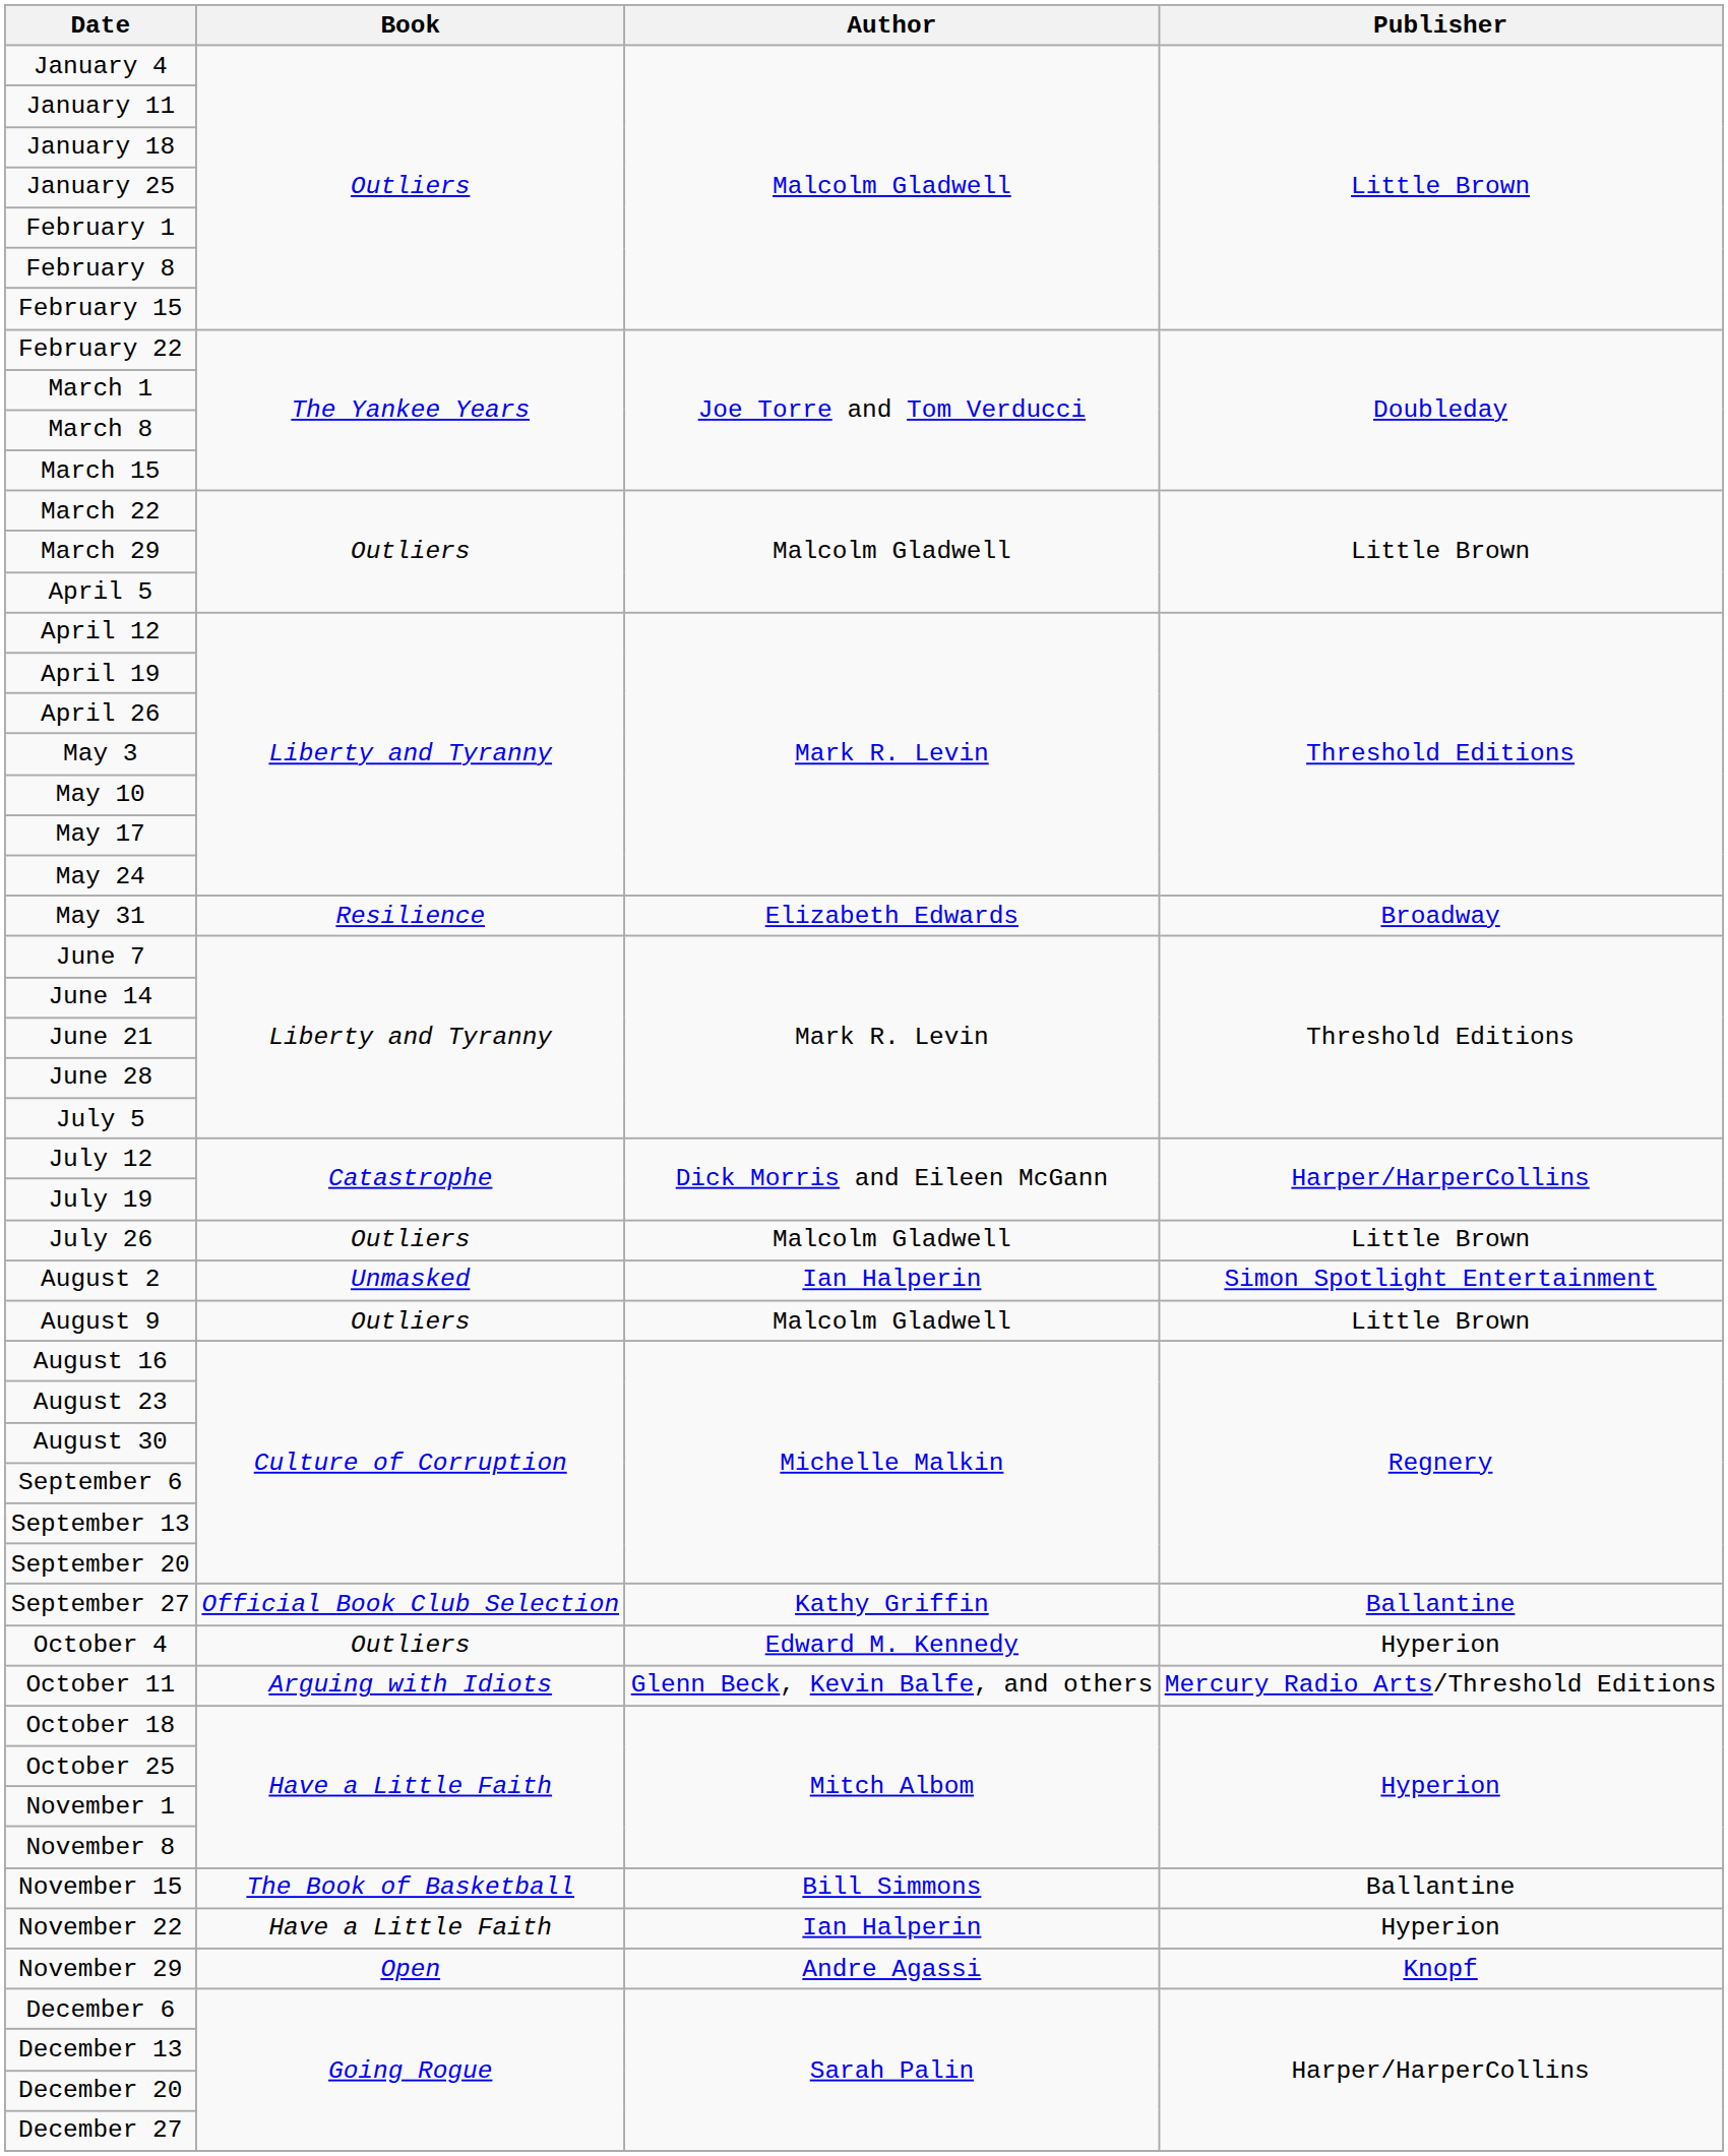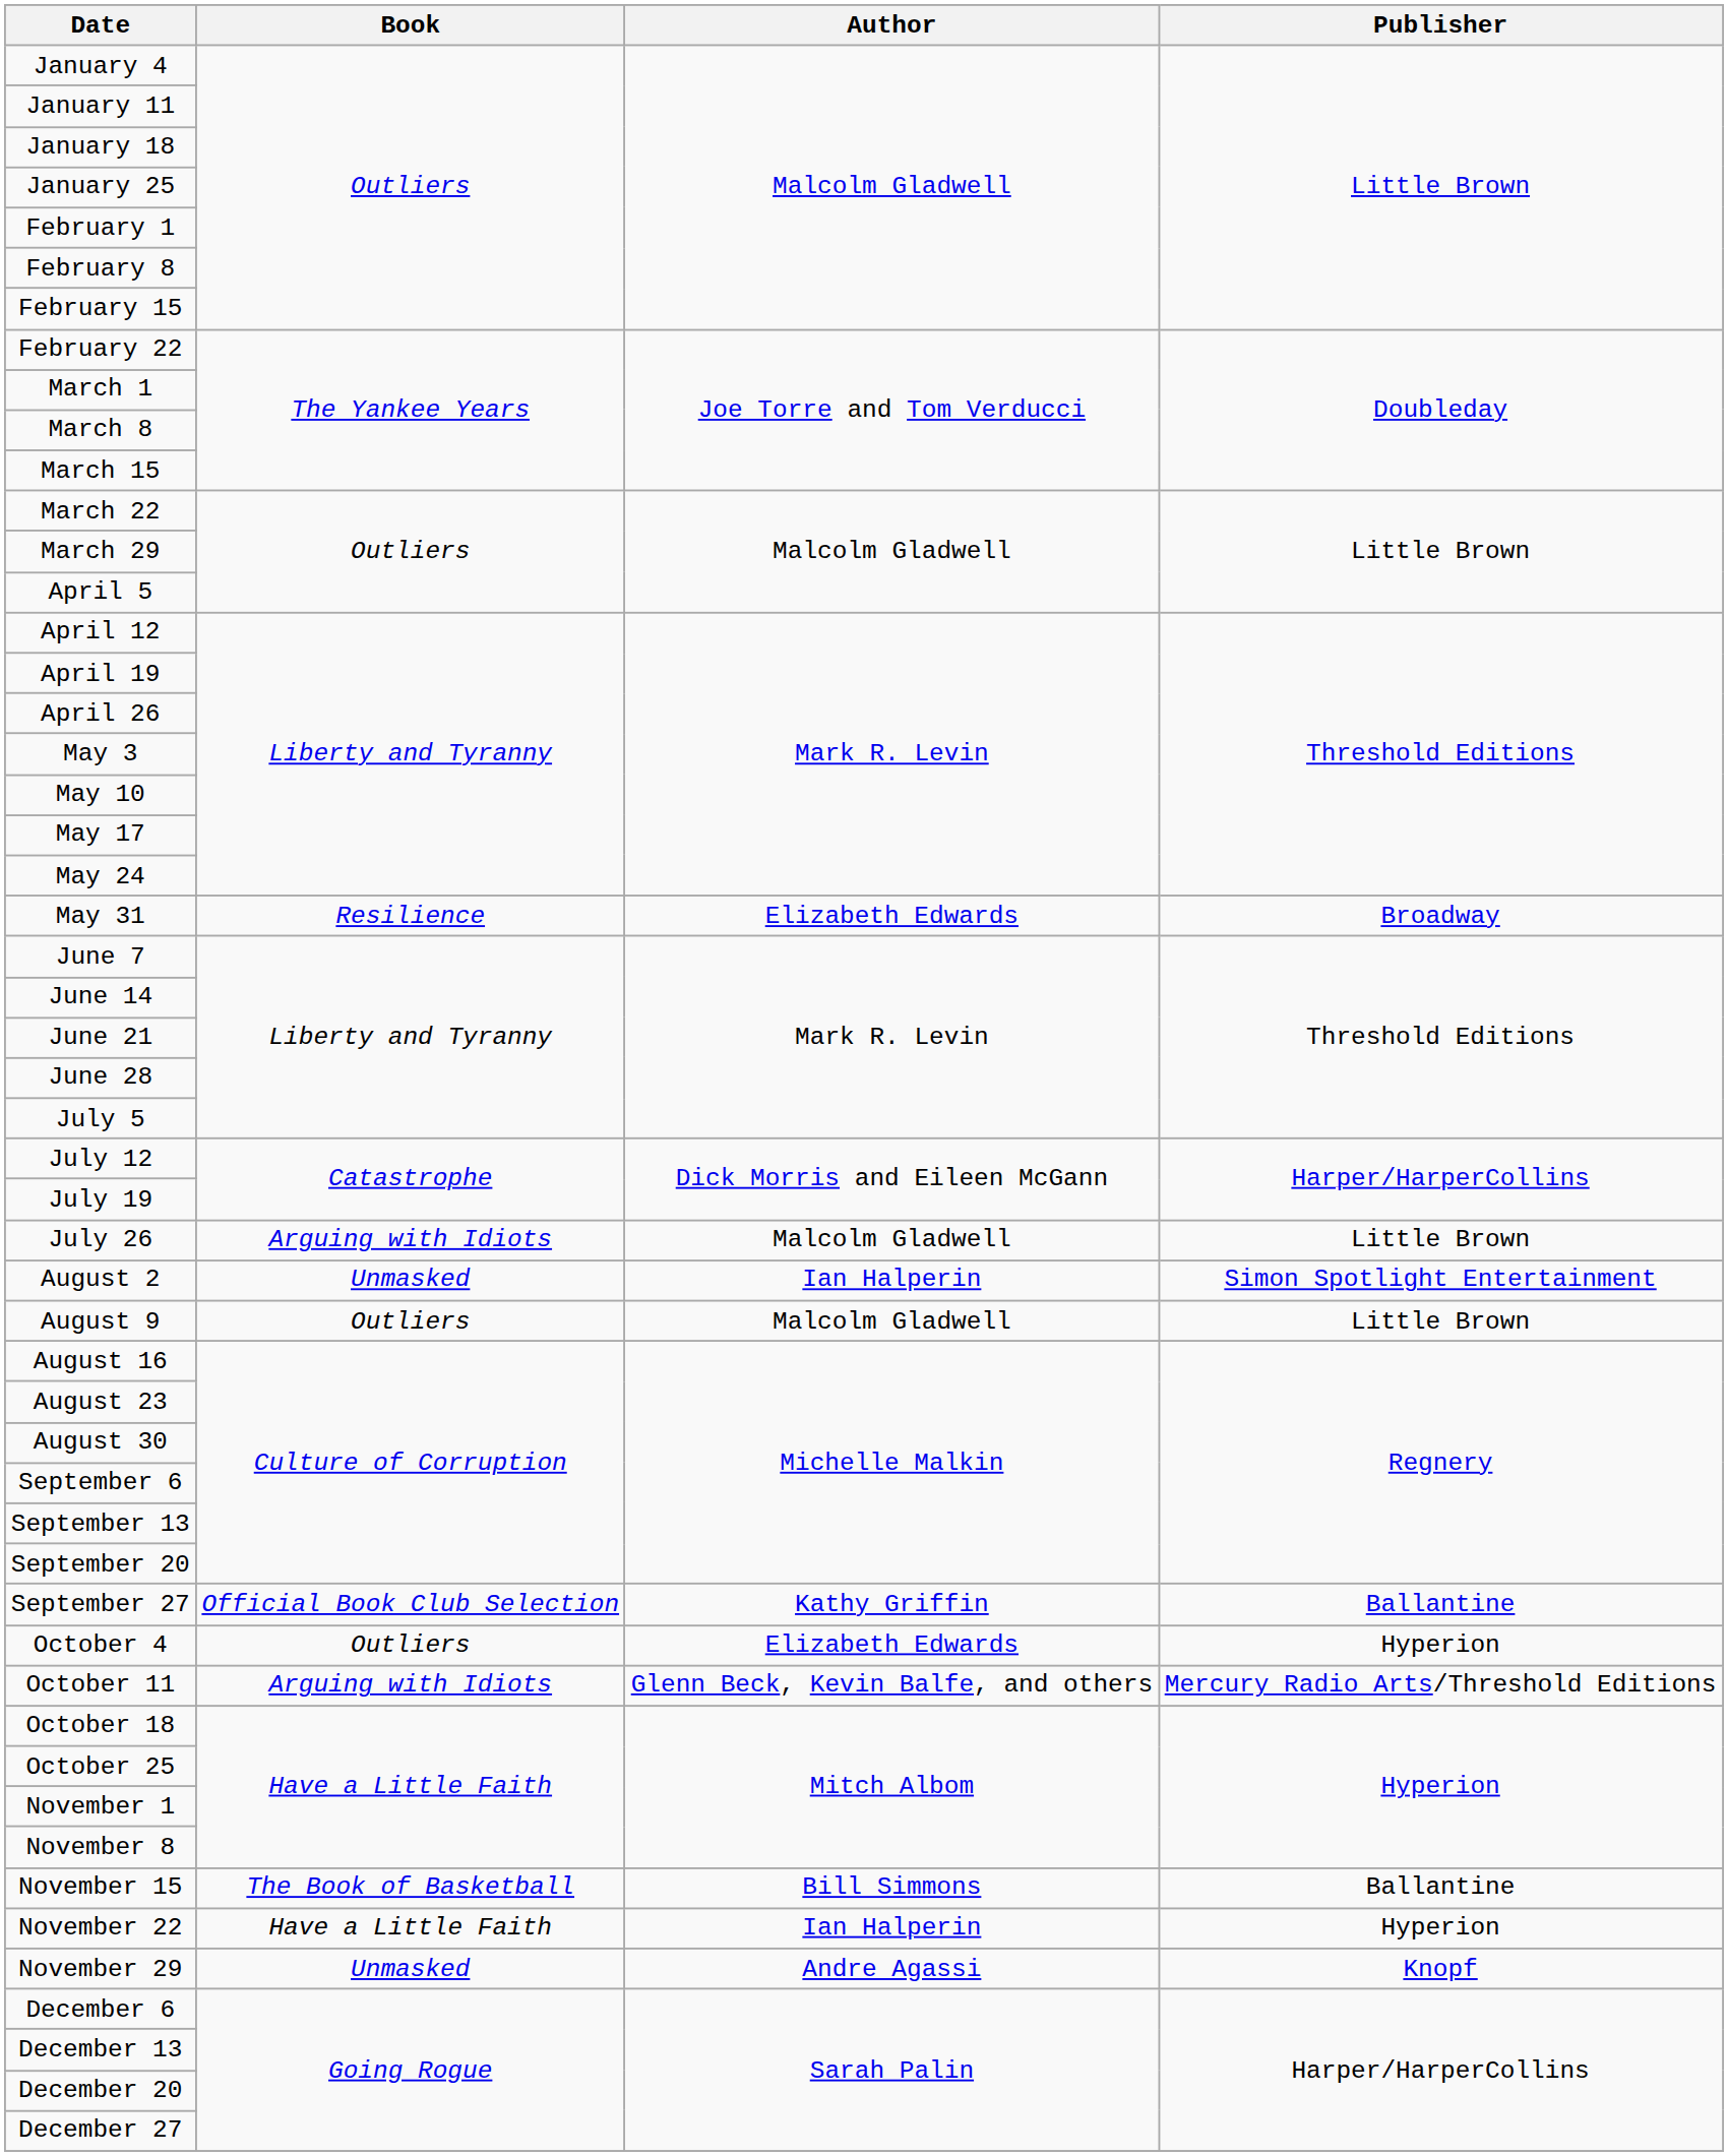 <table class="wikitable" style="text-align: center">
 <tr>
 <th>Date</th>
 <th>Book</th>
 <th>Author</th>
 <th>Publisher</th>
 </tr>
 <tr>
 <td>January 4</td>
 <td rowspan="7"><em><a href='#'>Outliers</a></em></td>
 <td rowspan="7"><a href='#'>Malcolm Gladwell</a></td>
 <td rowspan="7"><a href='#'>Little Brown</a></td>
 </tr>
 <tr>
 <td>January 11</td>
 </tr>
 <tr>
 <td>January 18</td>
 </tr>
 <tr>
 <td>January 25</td>
 </tr>
 <tr>
 <td>February 1</td>
 </tr>
 <tr>
 <td>February 8</td>
 </tr>
 <tr>
 <td>February 15</td>
 </tr>
 <tr>
 <td>February 22</td>
 <td rowspan="4"><em><a href='#'>The Yankee Years</a></em></td>
 <td rowspan="4"><a href='#'>Joe Torre</a> and <a href='#'>Tom Verducci</a></td>
 <td rowspan="4"><a href='#'>Doubleday</a></td>
 </tr>
 <tr>
 <td>March 1</td>
 </tr>
 <tr>
 <td>March 8</td>
 </tr>
 <tr>
 <td>March 15</td>
 </tr>
 <tr>
 <td>March 22</td>
 <td rowspan="3"><em>Outliers</em></td>
 <td rowspan="3">Malcolm Gladwell</td>
 <td rowspan="3">Little Brown</td>
 </tr>
 <tr>
 <td>March 29</td>
 </tr>
 <tr>
 <td>April 5</td>
 </tr>
 <tr>
 <td>April 12</td>
 <td rowspan="7"><em><a href='#'>Liberty and Tyranny</a></em></td>
 <td rowspan="7"><a href='#'>Mark R. Levin</a></td>
 <td rowspan="7"><a href='#'>Threshold Editions</a></td>
 </tr>
 <tr>
 <td>April 19</td>
 </tr>
 <tr>
 <td>April 26</td>
 </tr>
 <tr>
 <td>May 3</td>
 </tr>
 <tr>
 <td>May 10</td>
 </tr>
 <tr>
 <td>May 17</td>
 </tr>
 <tr>
 <td>May 24</td>
 </tr>
 <tr>
 <td>May 31</td>
 <td><em><a href='#'>Resilience</a></em></td>
 <td><a href='#'>Elizabeth Edwards</a></td>
 <td><a href='#'>Broadway</a></td>
 </tr>
 <tr>
 <td>June 7</td>
 <td rowspan="5"><em>Liberty and Tyranny</em></td>
 <td rowspan="5">Mark R. Levin</td>
 <td rowspan="5">Threshold Editions</td>
 </tr>
 <tr>
 <td>June 14</td>
 </tr>
 <tr>
 <td>June 21</td>
 </tr>
 <tr>
 <td>June 28</td>
 </tr>
 <tr>
 <td>July 5</td>
 </tr>
 <tr>
 <td>July 12</td>
 <td rowspan="2"><em><a href='#'>Catastrophe</a></em></td>
 <td rowspan="2"><a href='#'>Dick Morris</a> and Eileen McGann</td>
 <td rowspan="2"><a href='#'>Harper/HarperCollins</a></td>
 </tr>
 <tr>
 <td>July 19</td>
 </tr>
 <tr>
 <td>July 26</td>
-<td><em>Outliers</em></td>
+<td><em><a href='#'>Arguing with Idiots</a></em></td>
 <td>Malcolm Gladwell</td>
 <td>Little Brown</td>
 </tr>
 <tr>
 <td>August 2</td>
 <td><em><a href='#'>Unmasked</a></em></td>
 <td><a href='#'>Ian Halperin</a></td>
 <td><a href='#'>Simon Spotlight Entertainment</a></td>
 </tr>
 <tr>
 <td>August 9</td>
 <td><em>Outliers</em></td>
 <td>Malcolm Gladwell</td>
 <td>Little Brown</td>
 </tr>
 <tr>
 <td>August 16</td>
 <td rowspan="6"><em><a href='#'>Culture of Corruption</a></em></td>
 <td rowspan="6"><a href='#'>Michelle Malkin</a></td>
 <td rowspan="6"><a href='#'>Regnery</a></td>
 </tr>
 <tr>
 <td>August 23</td>
 </tr>
 <tr>
 <td>August 30</td>
 </tr>
 <tr>
 <td>September 6</td>
 </tr>
 <tr>
 <td>September 13</td>
 </tr>
 <tr>
 <td>September 20</td>
 </tr>
 <tr>
 <td>September 27</td>
 <td><em><a href='#'>Official Book Club Selection</a></em></td>
 <td><a href='#'>Kathy Griffin</a></td>
 <td><a href='#'>Ballantine</a></td>
 </tr>
 <tr>
 <td>October 4</td>
 <td><em>Outliers</em></td>
-<td><a href='#'>Edward M. Kennedy</a></td>
+<td><a href='#'>Elizabeth Edwards</a></td>
 <td>Hyperion</td>
 </tr>
 <tr>
 <td>October 11</td>
 <td><em><a href='#'>Arguing with Idiots</a></em></td>
 <td><a href='#'>Glenn Beck</a>, <a href='#'>Kevin Balfe</a>, and others</td>
 <td><a href='#'>Mercury Radio Arts</a>/Threshold Editions</td>
 </tr>
 <tr>
 <td>October 18</td>
 <td rowspan="4"><em><a href='#'>Have a Little Faith</a></em></td>
 <td rowspan="4"><a href='#'>Mitch Albom</a></td>
 <td rowspan="4"><a href='#'>Hyperion</a></td>
 </tr>
 <tr>
 <td>October 25</td>
 </tr>
 <tr>
 <td>November 1</td>
 </tr>
 <tr>
 <td>November 8</td>
 </tr>
 <tr>
 <td>November 15</td>
 <td><em><a href='#'>The Book of Basketball</a></em></td>
 <td><a href='#'>Bill Simmons</a></td>
 <td>Ballantine</td>
 </tr>
 <tr>
 <td>November 22</td>
 <td><em>Have a Little Faith</em></td>
 <td><a href='#'>Ian Halperin</a></td>
 <td>Hyperion</td>
 </tr>
 <tr>
 <td>November 29</td>
-<td><em><a href='#'>Open</a></em></td>
+<td><em><a href='#'>Unmasked</a></em></td>
 <td><a href='#'>Andre Agassi</a></td>
 <td><a href='#'>Knopf</a></td>
 </tr>
 <tr>
 <td>December 6</td>
 <td rowspan="4"><em><a href='#'>Going Rogue</a></em></td>
 <td rowspan="4"><a href='#'>Sarah Palin</a></td>
 <td rowspan="4">Harper/HarperCollins</td>
 </tr>
 <tr>
 <td>December 13</td>
 </tr>
 <tr>
 <td>December 20</td>
 </tr>
 <tr>
 <td>December 27</td>
 </tr>
 <tr>
 </tr>
 </table>
